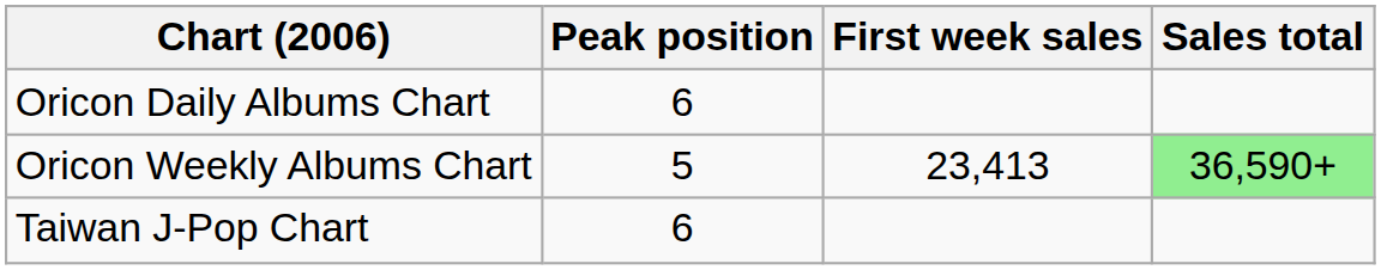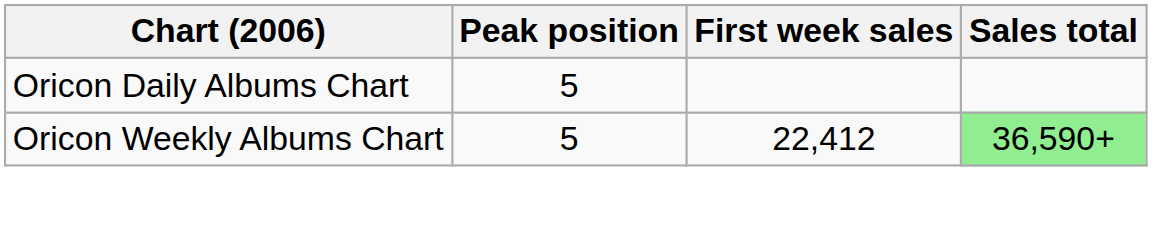 <table class="wikitable">
 <tr>
 <th>Chart (2006)</th>
 <th>Peak position</th>
 <th>First week sales</th>
 <th>Sales total</th>
 </tr>
 <tr>
 <td>Oricon Daily Albums Chart</td>
-<td align="center">6</td>
+<td align="center">5</td>
 <td></td>
 </tr>
 <tr>
 <td>Oricon Weekly Albums Chart</td>
 <td align="center">5</td>
-<td align="center">23,413</td>
+<td align="center">22,412</td>
 <td align="center" style="background: lightgreen;">36,590+</td>
 </tr>
-<tr>
-<td>Taiwan J-Pop Chart</td>
-<td align="center">6</td>
-<td></td>
-<td></td>
-</tr>
 </table>
